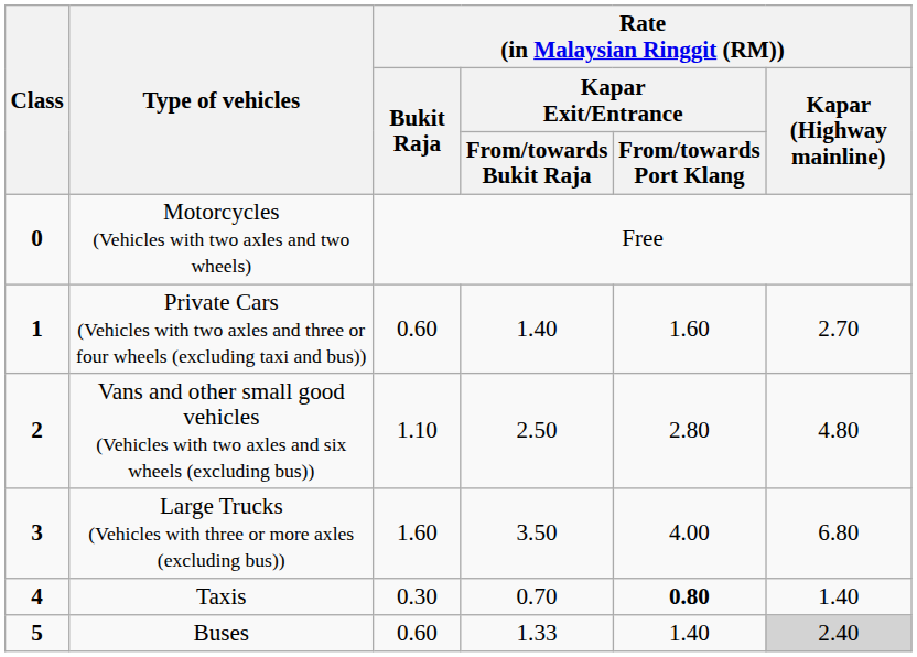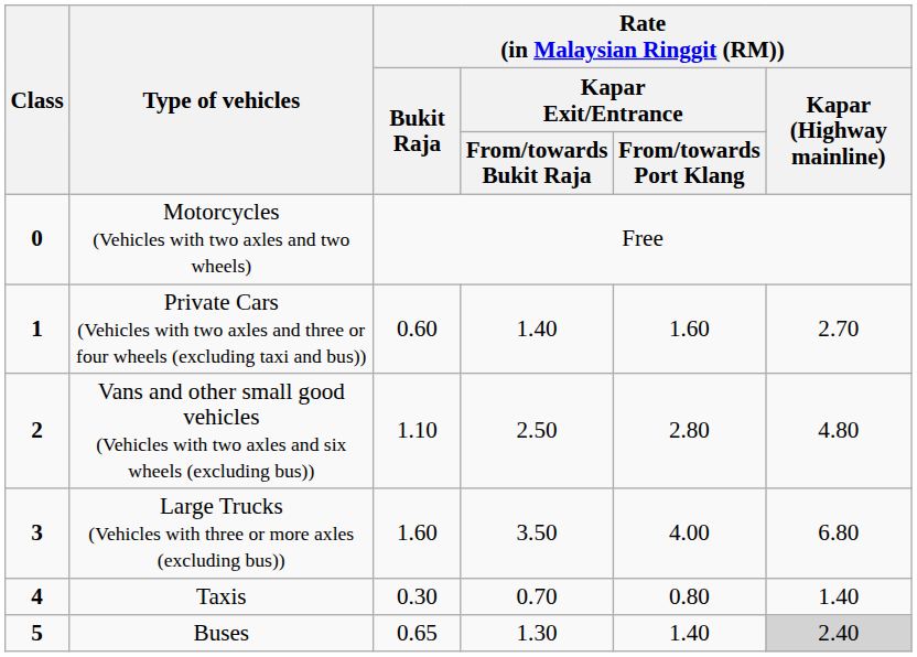 <table class=wikitable style="margin:0 auto;text-align:center">
 <tr>
 <th rowspan=3>Class</th>
 <th rowspan=3>Type of vehicles</th>
 <th colspan=4>Rate<br>(in <a href='#'>Malaysian Ringgit</a> (RM))</th>
 </tr>
 <tr>
 <th rowspan=2>Bukit Raja</th>
 <th colspan=2>Kapar<br>Exit/Entrance</th>
 <th rowspan=2>Kapar<br>(Highway mainline)</th>
 </tr>
 <tr>
 <th>From/towards<br>Bukit Raja</th>
 <th>From/towards<br>Port Klang</th>
 </tr>
 <tr>
 <td><strong>0</strong></td>
 <td>Motorcycles<br><small>(Vehicles with two axles and two wheels)</small></td>
 <td colspan=4>Free</td>
 </tr>
 <tr>
 <td><strong>1</strong></td>
 <td>Private Cars<br><small>(Vehicles with two axles and three or four wheels (excluding taxi and bus))</small></td>
 <td>0.60</td>
 <td>1.40</td>
 <td>1.60</td>
 <td>2.70</td>
 </tr>
 <tr>
 <td><strong>2</strong></td>
 <td>Vans and other small good vehicles<br><small>(Vehicles with two axles and six wheels (excluding bus))</small></td>
 <td>1.10</td>
 <td>2.50</td>
 <td>2.80</td>
 <td>4.80</td>
 </tr>
 <tr>
 <td><strong>3</strong></td>
 <td>Large Trucks<br><small>(Vehicles with three or more axles (excluding bus))</small></td>
 <td>1.60</td>
 <td>3.50</td>
 <td>4.00</td>
 <td>6.80</td>
 </tr>
 <tr>
 <td><strong>4</strong></td>
 <td>Taxis</td>
 <td>0.30</td>
 <td>0.70</td>
-<td><strong>0.80</strong></td>
+<td>0.80</td>
 <td>1.40</td>
 </tr>
 <tr>
 <td><strong>5</strong></td>
 <td>Buses</td>
-<td>0.60</td>
-<td>1.33</td>
+<td>0.65</td>
+<td>1.30</td>
 <td>1.40</td>
 <td style="background: lightgrey;">2.40</td>
 </tr>
 </table>
